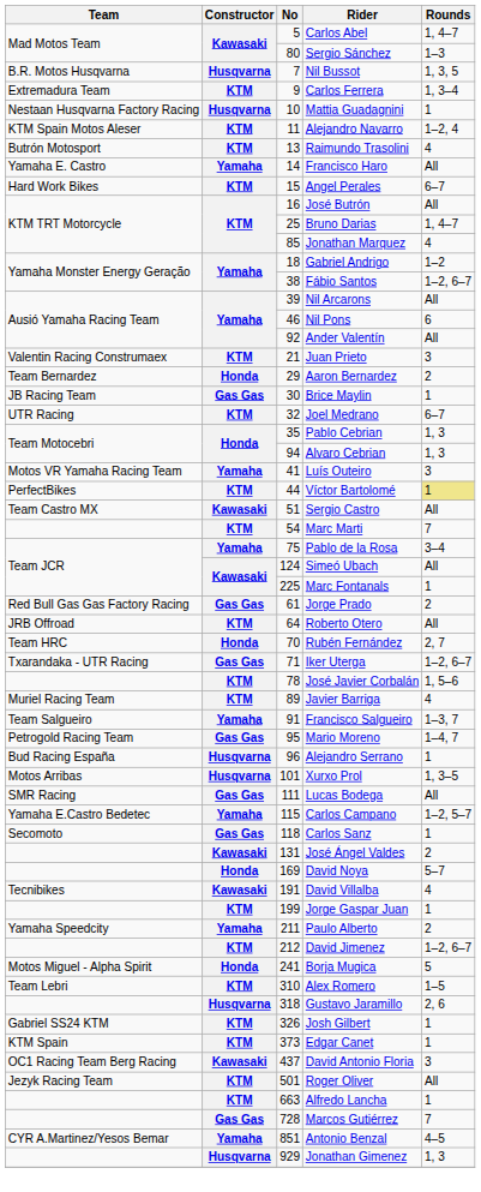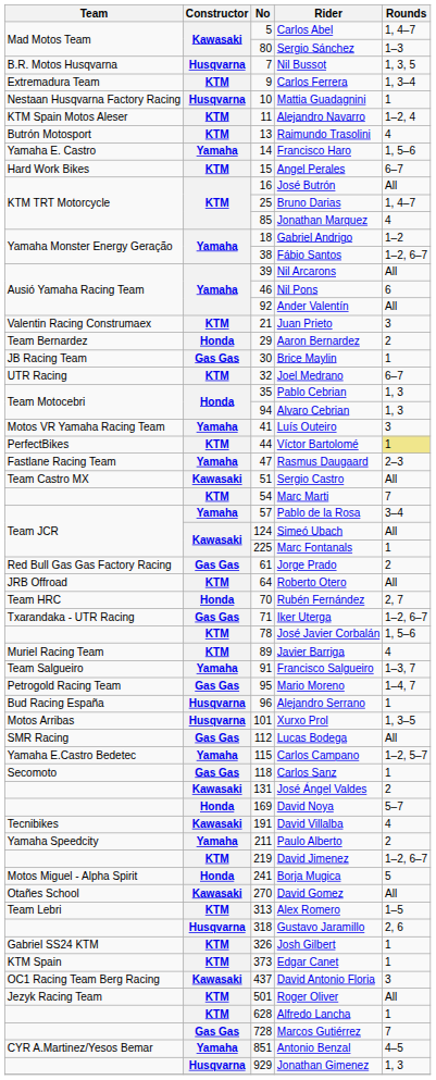 <table class="wikitable" style="font-size: 85%;">
 <tr>
 <th>Team</th>
 <th>Constructor</th>
 <th>No</th>
 <th>Rider</th>
 <th>Rounds</th>
 </tr>
 <tr>
 <td rowspan=2>Mad Motos Team</td>
 <th rowspan=2><a href='#'>Kawasaki</a></th>
 <td align="right">5</td>
 <td> <a href='#'>Carlos Abel</a></td>
 <td>1, 4–7</td>
 </tr>
 <tr>
 <td align="right">80</td>
 <td> <a href='#'>Sergio Sánchez</a></td>
 <td>1–3</td>
 </tr>
 <tr>
 <td>B.R. Motos Husqvarna</td>
 <th><a href='#'>Husqvarna</a></th>
 <td align="right">7</td>
 <td> <a href='#'>Nil Bussot</a></td>
 <td>1, 3, 5</td>
 </tr>
 <tr>
 <td>Extremadura Team</td>
 <th><a href='#'>KTM</a></th>
 <td align="right">9</td>
 <td> <a href='#'>Carlos Ferrera</a></td>
 <td>1, 3–4</td>
 </tr>
 <tr>
 <td>Nestaan Husqvarna Factory Racing</td>
 <th><a href='#'>Husqvarna</a></th>
 <td align="right">10</td>
 <td> <a href='#'>Mattia Guadagnini</a></td>
 <td>1</td>
 </tr>
 <tr>
 <td>KTM Spain Motos Aleser</td>
 <th><a href='#'>KTM</a></th>
 <td align="right">11</td>
 <td> <a href='#'>Alejandro Navarro</a></td>
 <td>1–2, 4</td>
 </tr>
 <tr>
 <td>Butrón Motosport</td>
 <th><a href='#'>KTM</a></th>
 <td align="right">13</td>
 <td> <a href='#'>Raimundo Trasolini</a></td>
 <td>4</td>
 </tr>
 <tr>
 <td>Yamaha E. Castro</td>
 <th><a href='#'>Yamaha</a></th>
 <td align="right">14</td>
 <td> <a href='#'>Francisco Haro</a></td>
-<td>All</td>
+<td>1, 5–6</td>
 </tr>
 <tr>
 <td>Hard Work Bikes</td>
 <th><a href='#'>KTM</a></th>
 <td align="right">15</td>
 <td> <a href='#'>Angel Perales</a></td>
 <td>6–7</td>
 </tr>
 <tr>
 <td rowspan=3>KTM TRT Motorcycle</td>
 <th rowspan=3><a href='#'>KTM</a></th>
 <td align="right">16</td>
 <td> <a href='#'>José Butrón</a></td>
 <td>All</td>
 </tr>
 <tr>
 <td align="right">25</td>
 <td> <a href='#'>Bruno Darias</a></td>
 <td>1, 4–7</td>
 </tr>
 <tr>
 <td align="right">85</td>
 <td> <a href='#'>Jonathan Marquez</a></td>
 <td>4</td>
 </tr>
 <tr>
 <td rowspan=2>Yamaha Monster Energy Geração</td>
 <th rowspan=2><a href='#'>Yamaha</a></th>
 <td align="right">18</td>
 <td> <a href='#'>Gabriel Andrigo</a></td>
 <td>1–2</td>
 </tr>
 <tr>
 <td align="right">38</td>
 <td> <a href='#'>Fábio Santos</a></td>
 <td>1–2, 6–7</td>
 </tr>
 <tr>
 <td rowspan=3>Ausió Yamaha Racing Team</td>
 <th rowspan=3><a href='#'>Yamaha</a></th>
 <td align="right">39</td>
 <td> <a href='#'>Nil Arcarons</a></td>
 <td>All</td>
 </tr>
 <tr>
 <td align="right">46</td>
 <td> <a href='#'>Nil Pons</a></td>
 <td>6</td>
 </tr>
 <tr>
 <td align="right">92</td>
 <td> <a href='#'>Ander Valentín</a></td>
 <td>All</td>
 </tr>
 <tr>
 <td>Valentin Racing Construmaex</td>
 <th><a href='#'>KTM</a></th>
 <td align="right">21</td>
 <td> <a href='#'>Juan Prieto</a></td>
 <td>3</td>
 </tr>
 <tr>
 <td>Team Bernardez</td>
 <th><a href='#'>Honda</a></th>
 <td align="right">29</td>
 <td> <a href='#'>Aaron Bernardez</a></td>
 <td>2</td>
 </tr>
 <tr>
 <td>JB Racing Team</td>
 <th><a href='#'>Gas Gas</a></th>
 <td align="right">30</td>
 <td> <a href='#'>Brice Maylin</a></td>
 <td>1</td>
 </tr>
 <tr>
 <td>UTR Racing</td>
 <th><a href='#'>KTM</a></th>
 <td align="right">32</td>
 <td> <a href='#'>Joel Medrano</a></td>
 <td>6–7</td>
 </tr>
 <tr>
 <td rowspan=2>Team Motocebri</td>
 <th rowspan=2><a href='#'>Honda</a></th>
 <td align="right">35</td>
 <td> <a href='#'>Pablo Cebrian</a></td>
 <td>1, 3</td>
 </tr>
 <tr>
 <td align="right">94</td>
 <td> <a href='#'>Alvaro Cebrian</a></td>
 <td>1, 3</td>
 </tr>
 <tr>
 <td>Motos VR Yamaha Racing Team</td>
 <th><a href='#'>Yamaha</a></th>
 <td align="right">41</td>
 <td> <a href='#'>Luís Outeiro</a></td>
 <td>3</td>
 </tr>
 <tr>
 <td>PerfectBikes</td>
 <th><a href='#'>KTM</a></th>
 <td align="right">44</td>
 <td> <a href='#'>Víctor Bartolomé</a></td>
 <td style="background: khaki;">1</td>
 </tr>
 <tr>
+<td>Fastlane Racing Team</td>
+<th><a href='#'>Yamaha</a></th>
+<td align="right">47</td>
+<td> <a href='#'>Rasmus Daugaard</a></td>
+<td>2–3</td>
+</tr>
+<tr>
 <td>Team Castro MX</td>
 <th><a href='#'>Kawasaki</a></th>
 <td align="right">51</td>
 <td> <a href='#'>Sergio Castro</a></td>
 <td>All</td>
 </tr>
 <tr>
 <td></td>
 <th><a href='#'>KTM</a></th>
 <td align="right">54</td>
 <td> <a href='#'>Marc Marti</a></td>
 <td>7</td>
 </tr>
 <tr>
 <td rowspan=3>Team JCR</td>
 <th><a href='#'>Yamaha</a></th>
-<td align="right">75</td>
+<td align="right">57</td>
 <td> <a href='#'>Pablo de la Rosa</a></td>
 <td>3–4</td>
 </tr>
 <tr>
 <th rowspan=2><a href='#'>Kawasaki</a></th>
 <td align="right">124</td>
 <td> <a href='#'>Simeó Ubach</a></td>
 <td>All</td>
 </tr>
 <tr>
 <td align="right">225</td>
 <td> <a href='#'>Marc Fontanals</a></td>
 <td>1</td>
 </tr>
 <tr>
 <td>Red Bull Gas Gas Factory Racing</td>
 <th><a href='#'>Gas Gas</a></th>
 <td align="right">61</td>
 <td> <a href='#'>Jorge Prado</a></td>
 <td>2</td>
 </tr>
 <tr>
 <td>JRB Offroad</td>
 <th><a href='#'>KTM</a></th>
 <td align="right">64</td>
 <td> <a href='#'>Roberto Otero</a></td>
 <td>All</td>
 </tr>
 <tr>
 <td>Team HRC</td>
 <th><a href='#'>Honda</a></th>
 <td align="right">70</td>
 <td> <a href='#'>Rubén Fernández</a></td>
 <td>2, 7</td>
 </tr>
 <tr>
 <td>Txarandaka - UTR Racing</td>
 <th><a href='#'>Gas Gas</a></th>
 <td align="right">71</td>
 <td> <a href='#'>Iker Uterga</a></td>
 <td>1–2, 6–7</td>
 </tr>
 <tr>
 <td></td>
 <th><a href='#'>KTM</a></th>
 <td align="right">78</td>
 <td> <a href='#'>José Javier Corbalán</a></td>
 <td>1, 5–6</td>
 </tr>
 <tr>
 <td>Muriel Racing Team</td>
 <th><a href='#'>KTM</a></th>
 <td align="right">89</td>
 <td> <a href='#'>Javier Barriga</a></td>
 <td>4</td>
 </tr>
 <tr>
 <td>Team Salgueiro</td>
 <th><a href='#'>Yamaha</a></th>
 <td align="right">91</td>
 <td> <a href='#'>Francisco Salgueiro</a></td>
 <td>1–3, 7</td>
 </tr>
 <tr>
 <td>Petrogold Racing Team</td>
 <th><a href='#'>Gas Gas</a></th>
 <td align="right">95</td>
 <td> <a href='#'>Mario Moreno</a></td>
 <td>1–4, 7</td>
 </tr>
 <tr>
 <td>Bud Racing España</td>
 <th><a href='#'>Husqvarna</a></th>
 <td align="right">96</td>
 <td> <a href='#'>Alejandro Serrano</a></td>
 <td>1</td>
 </tr>
 <tr>
 <td>Motos Arribas</td>
 <th><a href='#'>Husqvarna</a></th>
 <td align="right">101</td>
 <td> <a href='#'>Xurxo Prol</a></td>
 <td>1, 3–5</td>
 </tr>
 <tr>
 <td>SMR Racing</td>
 <th><a href='#'>Gas Gas</a></th>
-<td align="right">111</td>
+<td align="right">112</td>
 <td> <a href='#'>Lucas Bodega</a></td>
 <td>All</td>
 </tr>
 <tr>
 <td>Yamaha E.Castro Bedetec</td>
 <th><a href='#'>Yamaha</a></th>
 <td align="right">115</td>
 <td> <a href='#'>Carlos Campano</a></td>
 <td>1–2, 5–7</td>
 </tr>
 <tr>
 <td>Secomoto</td>
 <th><a href='#'>Gas Gas</a></th>
 <td align="right">118</td>
 <td> <a href='#'>Carlos Sanz</a></td>
 <td>1</td>
 </tr>
 <tr>
 <td></td>
 <th><a href='#'>Kawasaki</a></th>
 <td align="right">131</td>
 <td> <a href='#'>José Ángel Valdes</a></td>
 <td>2</td>
 </tr>
 <tr>
 <td></td>
 <th><a href='#'>Honda</a></th>
 <td align="right">169</td>
 <td> <a href='#'>David Noya</a></td>
 <td>5–7</td>
 </tr>
 <tr>
 <td>Tecnibikes</td>
 <th><a href='#'>Kawasaki</a></th>
 <td align="right">191</td>
 <td> <a href='#'>David Villalba</a></td>
 <td>4</td>
 </tr>
 <tr>
-<td></td>
-<th><a href='#'>KTM</a></th>
-<td align="right">199</td>
-<td> <a href='#'>Jorge Gaspar Juan</a></td>
-<td>1</td>
-</tr>
-<tr>
 <td>Yamaha Speedcity</td>
 <th><a href='#'>Yamaha</a></th>
 <td align="right">211</td>
 <td> <a href='#'>Paulo Alberto</a></td>
 <td>2</td>
 </tr>
 <tr>
 <td></td>
 <th><a href='#'>KTM</a></th>
-<td align="right">212</td>
+<td align="right">219</td>
 <td> <a href='#'>David Jimenez</a></td>
 <td>1–2, 6–7</td>
 </tr>
 <tr>
 <td>Motos Miguel - Alpha Spirit</td>
 <th><a href='#'>Honda</a></th>
 <td align="right">241</td>
 <td> <a href='#'>Borja Mugica</a></td>
 <td>5</td>
 </tr>
 <tr>
+<td>Otañes School</td>
+<th><a href='#'>Kawasaki</a></th>
+<td align="right">270</td>
+<td> <a href='#'>David Gomez</a></td>
+<td>All</td>
+</tr>
+<tr>
 <td>Team Lebri</td>
 <th><a href='#'>KTM</a></th>
-<td align="right">310</td>
+<td align="right">313</td>
 <td> <a href='#'>Alex Romero</a></td>
 <td>1–5</td>
 </tr>
 <tr>
 <td></td>
 <th><a href='#'>Husqvarna</a></th>
 <td align="right">318</td>
 <td> <a href='#'>Gustavo Jaramillo</a></td>
 <td>2, 6</td>
 </tr>
 <tr>
 <td>Gabriel SS24 KTM</td>
 <th><a href='#'>KTM</a></th>
 <td align="right">326</td>
 <td> <a href='#'>Josh Gilbert</a></td>
 <td>1</td>
 </tr>
 <tr>
 <td>KTM Spain</td>
 <th><a href='#'>KTM</a></th>
 <td align="right">373</td>
 <td> <a href='#'>Edgar Canet</a></td>
 <td>1</td>
 </tr>
 <tr>
 <td>OC1 Racing Team Berg Racing</td>
 <th><a href='#'>Kawasaki</a></th>
 <td align="right">437</td>
 <td> <a href='#'>David Antonio Floria</a></td>
 <td>3</td>
 </tr>
 <tr>
 <td>Jezyk Racing Team</td>
 <th><a href='#'>KTM</a></th>
 <td align="right">501</td>
 <td> <a href='#'>Roger Oliver</a></td>
 <td>All</td>
 </tr>
 <tr>
 <td></td>
 <th><a href='#'>KTM</a></th>
-<td align="right">663</td>
+<td align="right">628</td>
 <td> <a href='#'>Alfredo Lancha</a></td>
 <td>1</td>
 </tr>
 <tr>
 <td></td>
 <th><a href='#'>Gas Gas</a></th>
 <td align="right">728</td>
 <td> <a href='#'>Marcos Gutiérrez</a></td>
 <td>7</td>
 </tr>
 <tr>
 <td>CYR A.Martinez/Yesos Bemar</td>
 <th><a href='#'>Yamaha</a></th>
 <td align="right">851</td>
 <td> <a href='#'>Antonio Benzal</a></td>
 <td>4–5</td>
 </tr>
 <tr>
 <td></td>
 <th><a href='#'>Husqvarna</a></th>
 <td align="right">929</td>
 <td> <a href='#'>Jonathan Gimenez</a></td>
 <td>1, 3</td>
 </tr>
 <tr>
 </tr>
 </table>
